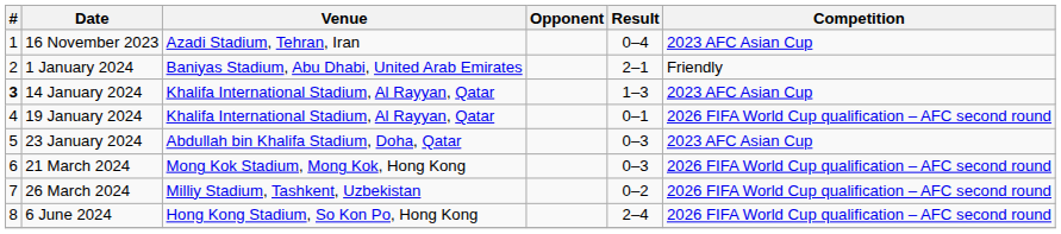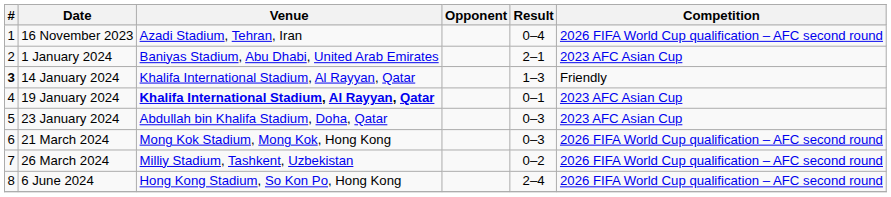 <table class="wikitable collapsible collapsed" style="font-size:85%; text-align: left;">
 <tr bgcolor="#CCCCCC" align="center">
 <th>#</th>
 <th>Date</th>
 <th>Venue</th>
 <th>Opponent</th>
 <th>Result</th>
 <th>Competition</th>
 </tr>
 <tr>
 <td>1</td>
 <td>16 November 2023</td>
 <td><a href='#'>Azadi Stadium</a>, <a href='#'>Tehran</a>, Iran</td>
 <td></td>
 <td align=center>0–4</td>
-<td><a href='#'>2023 AFC Asian Cup</a></td>
+<td><a href='#'>2026 FIFA World Cup qualification – AFC second round</a></td>
 </tr>
 <tr>
 <td>2</td>
 <td>1 January 2024</td>
 <td><a href='#'>Baniyas Stadium</a>, <a href='#'>Abu Dhabi</a>, <a href='#'>United Arab Emirates</a></td>
 <td></td>
 <td align=center>2–1</td>
-<td>Friendly</td>
+<td><a href='#'>2023 AFC Asian Cup</a></td>
 </tr>
 <tr>
 <td><strong>3</strong></td>
 <td>14 January 2024</td>
 <td><a href='#'>Khalifa International Stadium</a>, <a href='#'>Al Rayyan</a>, <a href='#'>Qatar</a></td>
 <td></td>
 <td align="center">1–3</td>
-<td><a href='#'>2023 AFC Asian Cup</a></td>
+<td>Friendly</td>
 </tr>
 <tr>
 <td>4</td>
 <td>19 January 2024</td>
-<td><a href='#'>Khalifa International Stadium</a>, <a href='#'>Al Rayyan</a>, <a href='#'>Qatar</a></td>
+<td><strong><a href='#'>Khalifa International Stadium</a>, <a href='#'>Al Rayyan</a>, <a href='#'>Qatar</a></strong></td>
 <td></td>
 <td align="center">0–1</td>
-<td><a href='#'>2026 FIFA World Cup qualification – AFC second round</a></td>
+<td><a href='#'>2023 AFC Asian Cup</a></td>
 </tr>
 <tr>
 <td>5</td>
 <td>23 January 2024</td>
 <td><a href='#'>Abdullah bin Khalifa Stadium</a>, <a href='#'>Doha</a>, <a href='#'>Qatar</a></td>
 <td></td>
 <td align="center">0–3</td>
 <td><a href='#'>2023 AFC Asian Cup</a></td>
 </tr>
 <tr>
 <td>6</td>
 <td>21 March 2024</td>
 <td><a href='#'>Mong Kok Stadium</a>, <a href='#'>Mong Kok</a>, Hong Kong</td>
 <td></td>
 <td align=center>0–3</td>
 <td><a href='#'>2026 FIFA World Cup qualification – AFC second round</a></td>
 </tr>
 <tr>
 <td>7</td>
 <td>26 March 2024</td>
 <td><a href='#'>Milliy Stadium</a>, <a href='#'>Tashkent</a>, <a href='#'>Uzbekistan</a></td>
 <td></td>
 <td align=center>0–2</td>
 <td><a href='#'>2026 FIFA World Cup qualification – AFC second round</a></td>
 </tr>
 <tr>
 <td>8</td>
 <td>6 June 2024</td>
 <td><a href='#'>Hong Kong Stadium</a>, <a href='#'>So Kon Po</a>, Hong Kong</td>
 <td></td>
 <td align=center>2–4</td>
 <td><a href='#'>2026 FIFA World Cup qualification – AFC second round</a></td>
 </tr>
 <tr>
 </tr>
 </table>
